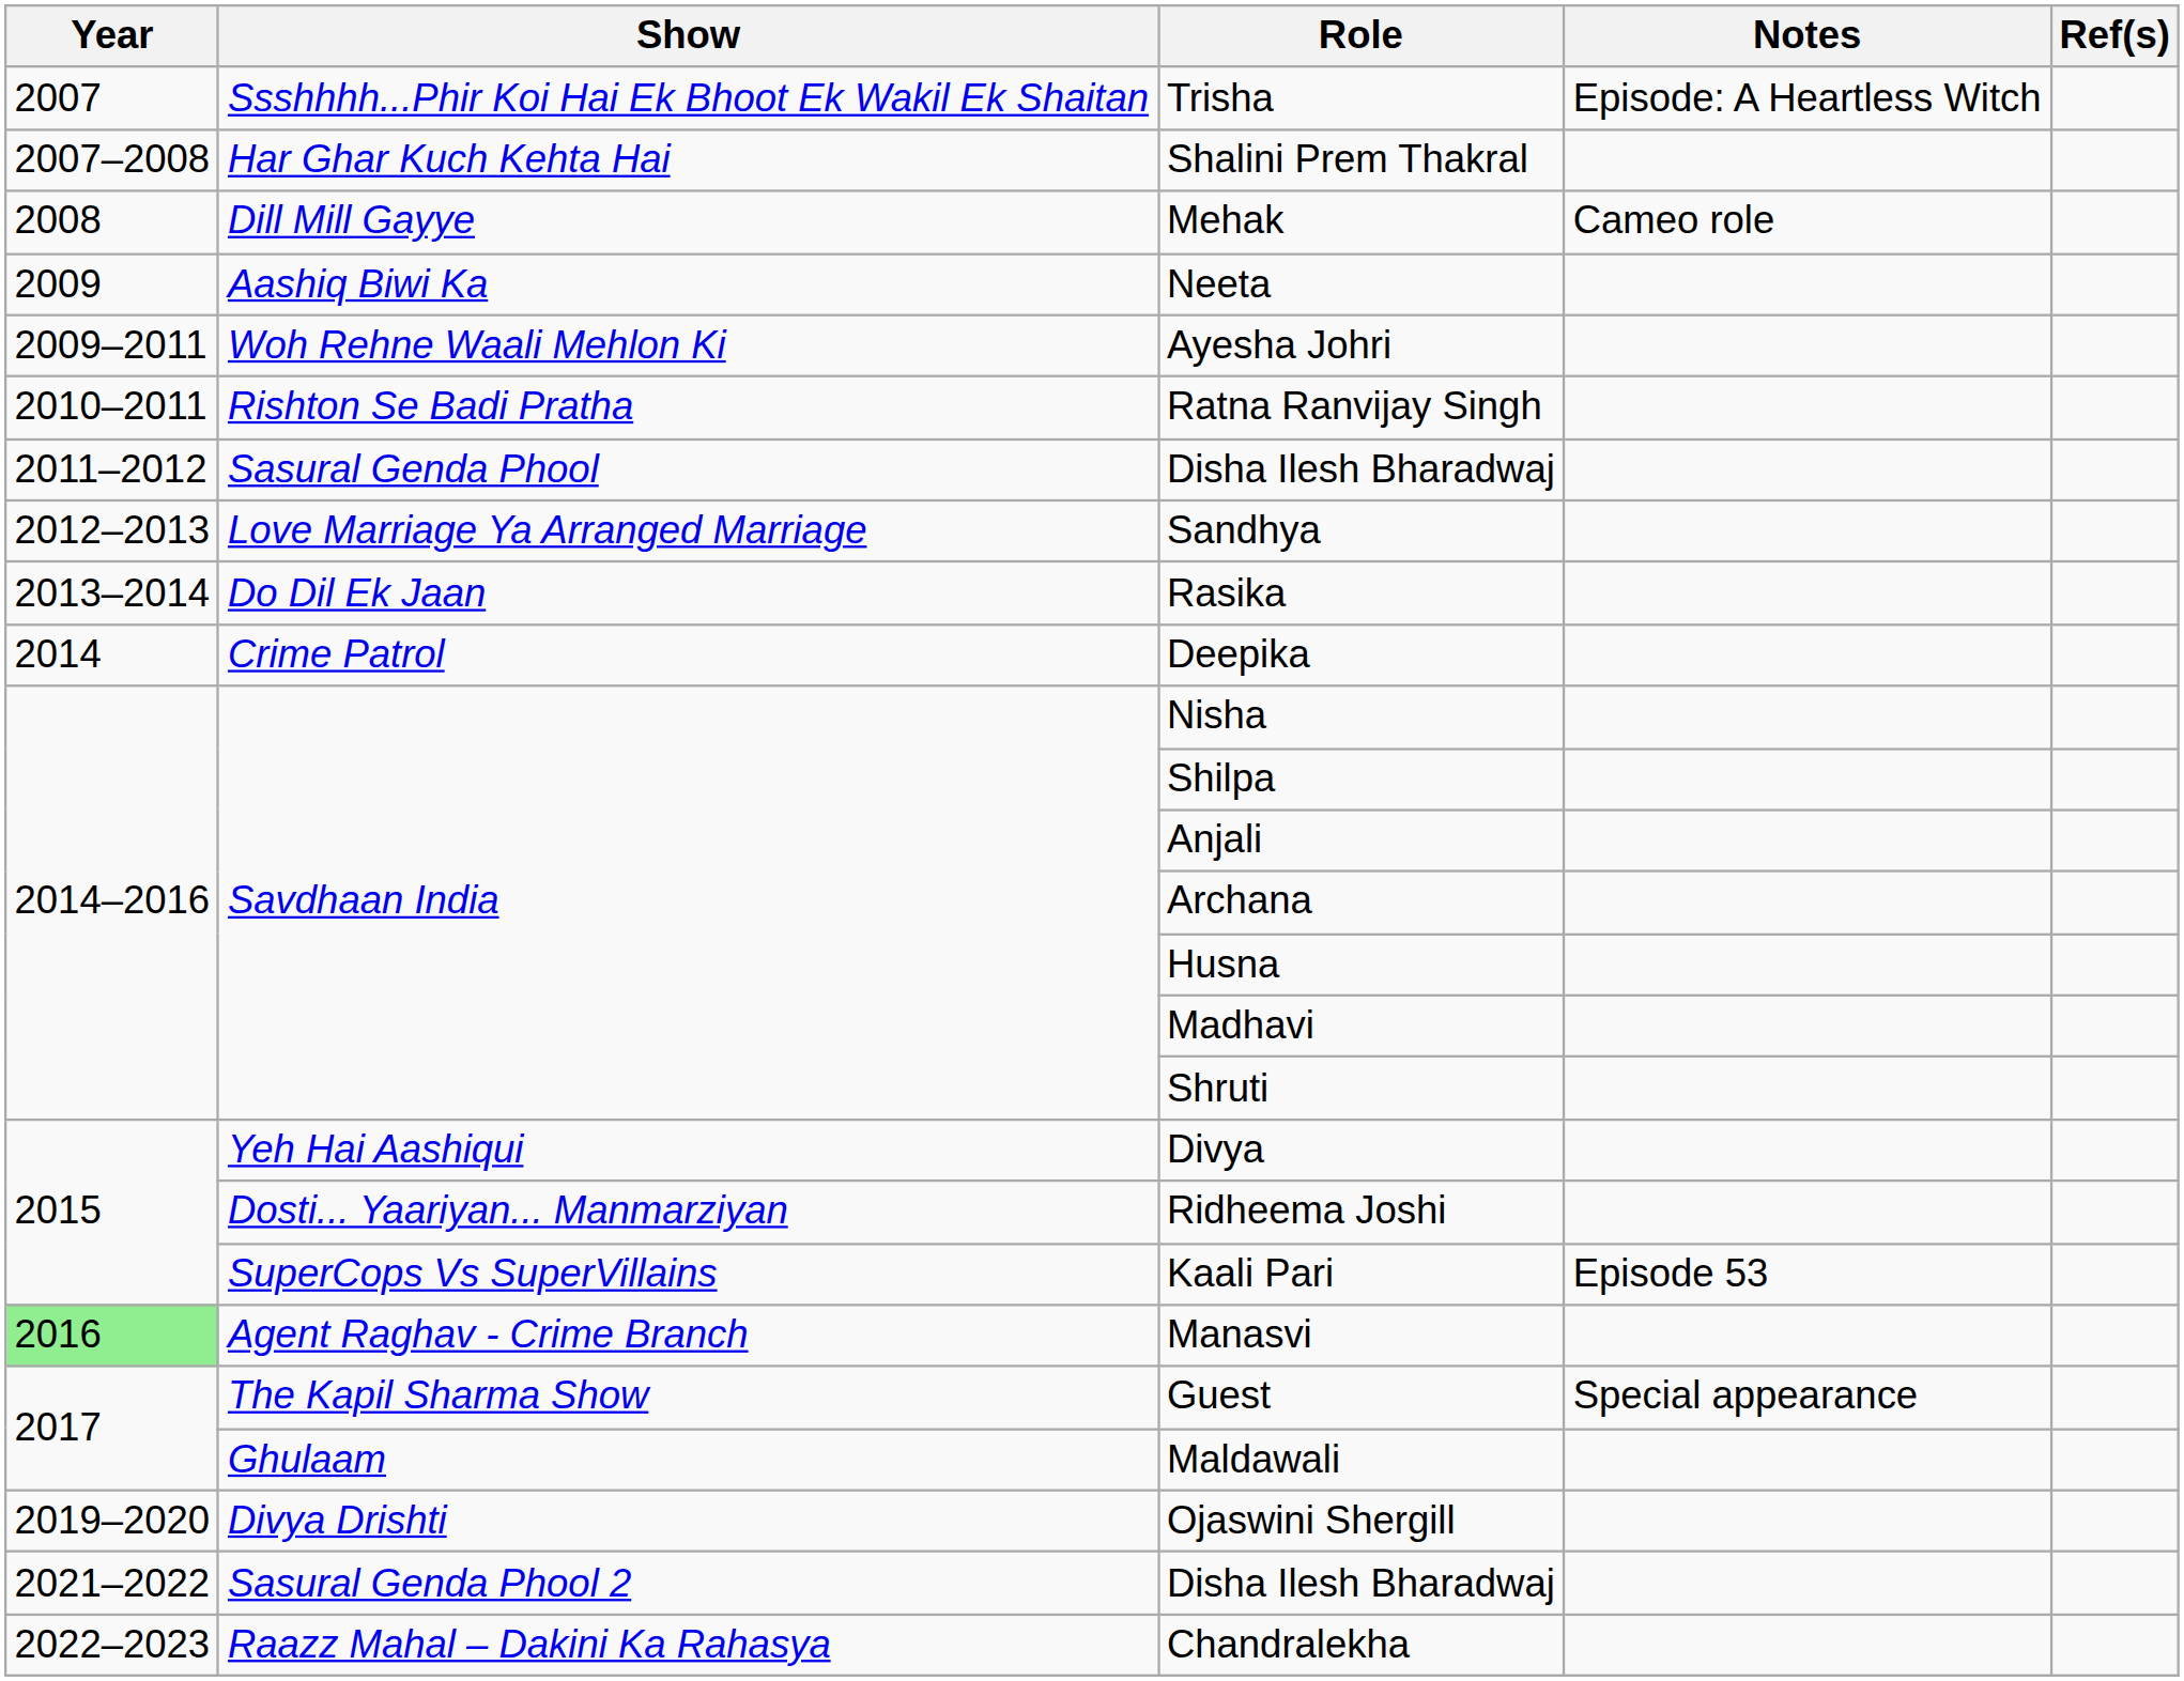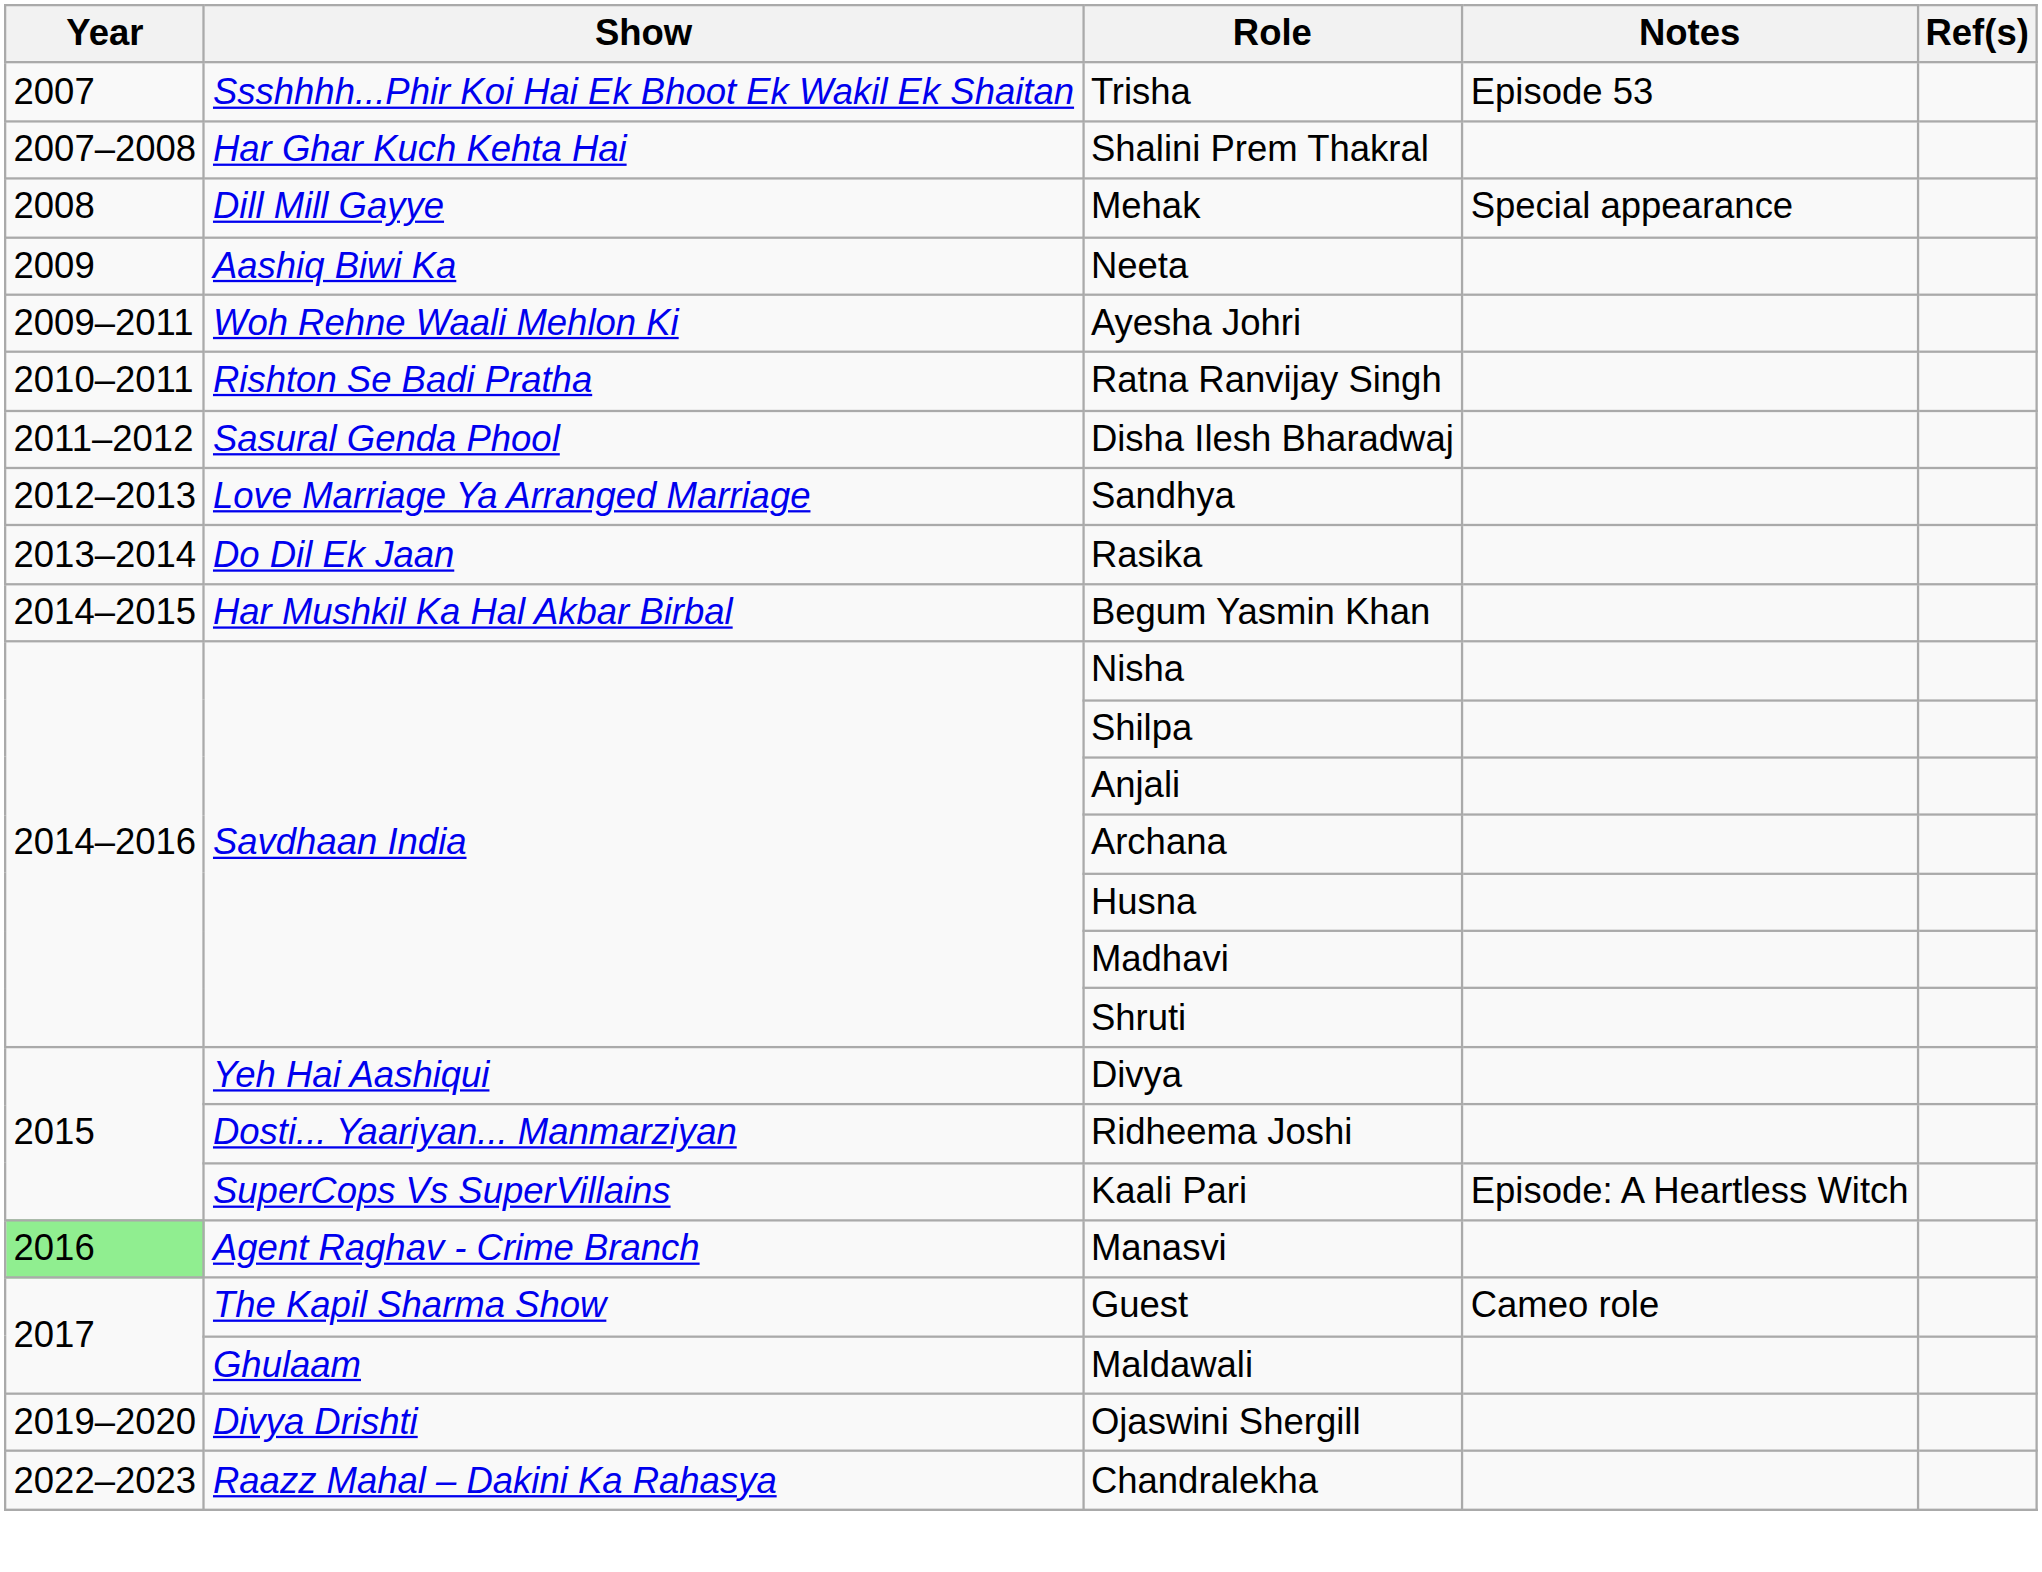 <table class="wikitable">
 <tr>
 <th>Year</th>
 <th>Show</th>
 <th>Role</th>
 <th>Notes</th>
 <th>Ref(s)</th>
 </tr>
 <tr>
 <td>2007</td>
 <td><em><a href='#'>Ssshhhh...Phir Koi Hai Ek Bhoot Ek Wakil Ek Shaitan</a></em></td>
 <td>Trisha</td>
-<td>Episode: A Heartless Witch</td>
+<td>Episode 53</td>
 <td></td>
 </tr>
 <tr>
 <td>2007–2008</td>
 <td><em><a href='#'>Har Ghar Kuch Kehta Hai</a></em></td>
 <td>Shalini Prem Thakral</td>
 <td></td>
 <td></td>
 </tr>
 <tr>
 <td>2008</td>
 <td><em><a href='#'>Dill Mill Gayye</a></em></td>
 <td>Mehak</td>
-<td>Cameo role</td>
+<td>Special appearance</td>
 <td></td>
 </tr>
 <tr>
 <td>2009</td>
 <td><em><a href='#'>Aashiq Biwi Ka</a></em></td>
 <td>Neeta</td>
 <td></td>
 <td></td>
 </tr>
 <tr>
 <td>2009–2011</td>
 <td><em><a href='#'>Woh Rehne Waali Mehlon Ki</a></em></td>
 <td>Ayesha Johri</td>
 <td></td>
 <td></td>
 </tr>
 <tr>
 <td>2010–2011</td>
 <td><em><a href='#'>Rishton Se Badi Pratha</a></em></td>
 <td>Ratna Ranvijay Singh</td>
 <td></td>
 <td></td>
 </tr>
 <tr>
 <td>2011–2012</td>
 <td><em><a href='#'>Sasural Genda Phool</a></em></td>
 <td>Disha Ilesh Bharadwaj</td>
 <td></td>
 <td></td>
 </tr>
 <tr>
 <td>2012–2013</td>
 <td><em><a href='#'>Love Marriage Ya Arranged Marriage</a></em></td>
 <td>Sandhya</td>
 <td></td>
 <td></td>
 </tr>
 <tr>
 <td>2013–2014</td>
 <td><em><a href='#'>Do Dil Ek Jaan</a></em></td>
 <td>Rasika</td>
 <td></td>
 <td></td>
 </tr>
 <tr>
-<td>2014</td>
-<td><em><a href='#'>Crime Patrol</a></em></td>
-<td>Deepika</td>
+<td>2014–2015</td>
+<td><em><a href='#'>Har Mushkil Ka Hal Akbar Birbal</a></em></td>
+<td>Begum Yasmin Khan</td>
 <td></td>
 <td></td>
 </tr>
 <tr>
 <td rowspan="7">2014–2016</td>
 <td rowspan="7"><em><a href='#'>Savdhaan India</a></em></td>
 <td>Nisha</td>
 <td></td>
 <td></td>
 </tr>
 <tr>
 <td>Shilpa</td>
 <td></td>
 <td></td>
 </tr>
 <tr>
 <td>Anjali</td>
 <td></td>
 <td></td>
 </tr>
 <tr>
 <td>Archana</td>
 <td></td>
 <td></td>
 </tr>
 <tr>
 <td>Husna</td>
 <td></td>
 <td></td>
 </tr>
 <tr>
 <td>Madhavi</td>
 <td></td>
 <td></td>
 </tr>
 <tr>
 <td>Shruti</td>
 <td></td>
 <td></td>
 </tr>
 <tr>
 <td rowspan="3">2015</td>
 <td><em><a href='#'>Yeh Hai Aashiqui</a></em></td>
 <td>Divya</td>
 <td></td>
 <td></td>
 </tr>
 <tr>
 <td><em><a href='#'>Dosti... Yaariyan... Manmarziyan</a></em></td>
 <td>Ridheema Joshi</td>
 <td></td>
 <td></td>
 </tr>
 <tr>
 <td><em><a href='#'>SuperCops Vs SuperVillains</a></em></td>
 <td>Kaali Pari</td>
-<td>Episode 53</td>
+<td>Episode: A Heartless Witch</td>
 <td></td>
 </tr>
 <tr>
 <td style="background: lightgreen;">2016</td>
 <td><em><a href='#'>Agent Raghav - Crime Branch</a></em></td>
 <td>Manasvi</td>
 <td></td>
 <td></td>
 </tr>
 <tr>
 <td rowspan="2">2017</td>
 <td><em><a href='#'>The Kapil Sharma Show</a></em></td>
 <td>Guest</td>
-<td>Special appearance</td>
+<td>Cameo role</td>
 <td></td>
 </tr>
 <tr>
 <td><em><a href='#'>Ghulaam</a></em></td>
 <td>Maldawali</td>
 <td></td>
 <td></td>
 </tr>
 <tr>
 <td>2019–2020</td>
 <td><em><a href='#'>Divya Drishti</a></em></td>
 <td>Ojaswini Shergill</td>
 <td></td>
 <td></td>
 </tr>
 <tr>
-<td>2021–2022</td>
-<td><em><a href='#'>Sasural Genda Phool 2</a></em></td>
-<td>Disha Ilesh Bharadwaj</td>
-<td></td>
-<td></td>
-</tr>
-<tr>
 <td>2022–2023</td>
 <td><em><a href='#'>Raazz Mahal – Dakini Ka Rahasya</a></em></td>
 <td>Chandralekha</td>
 <td></td>
 <td></td>
 </tr>
 <tr>
 </tr>
 </table>
